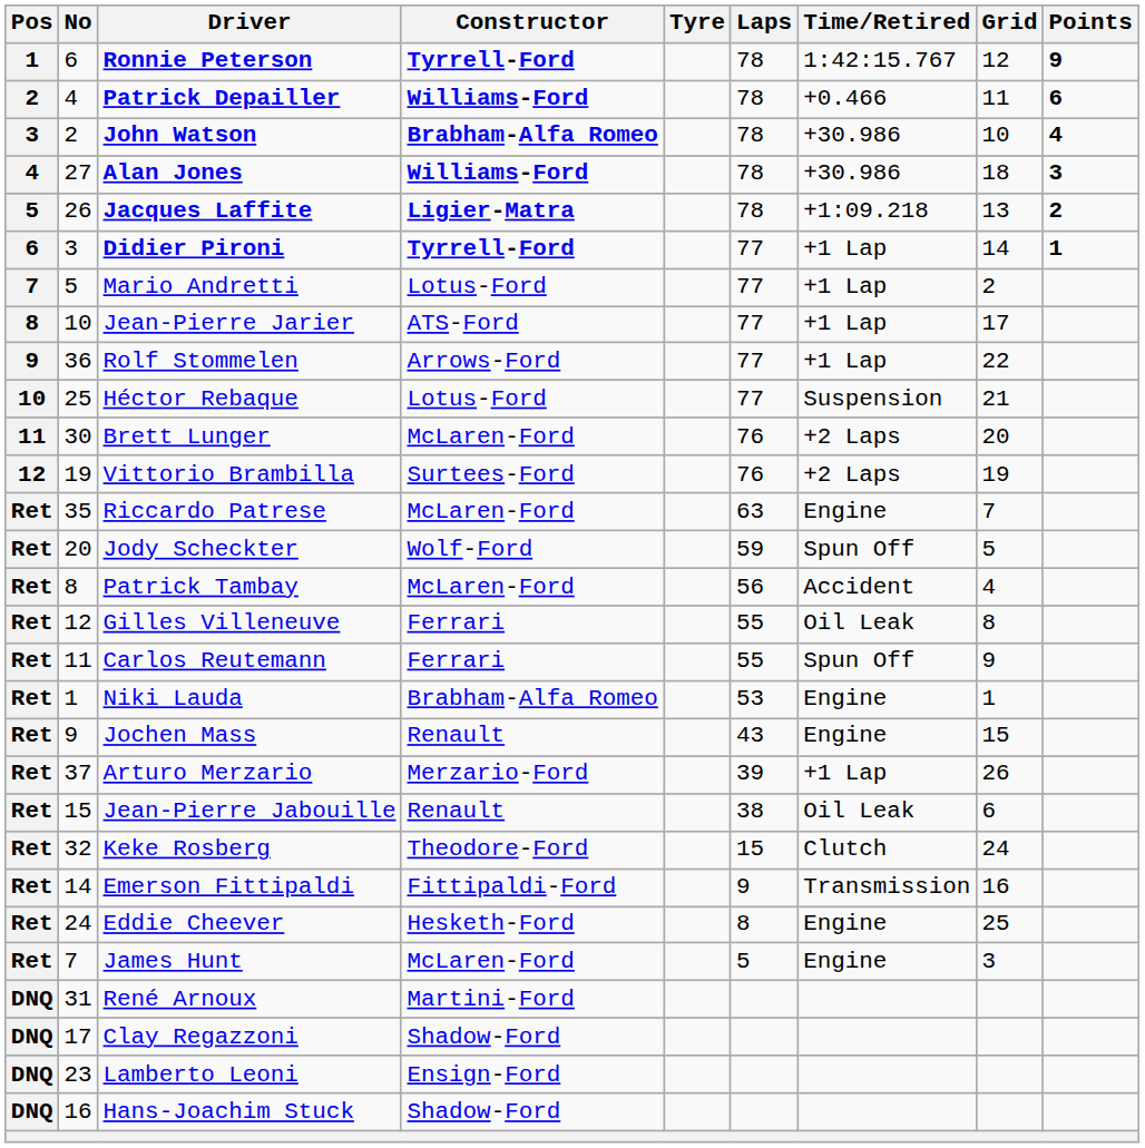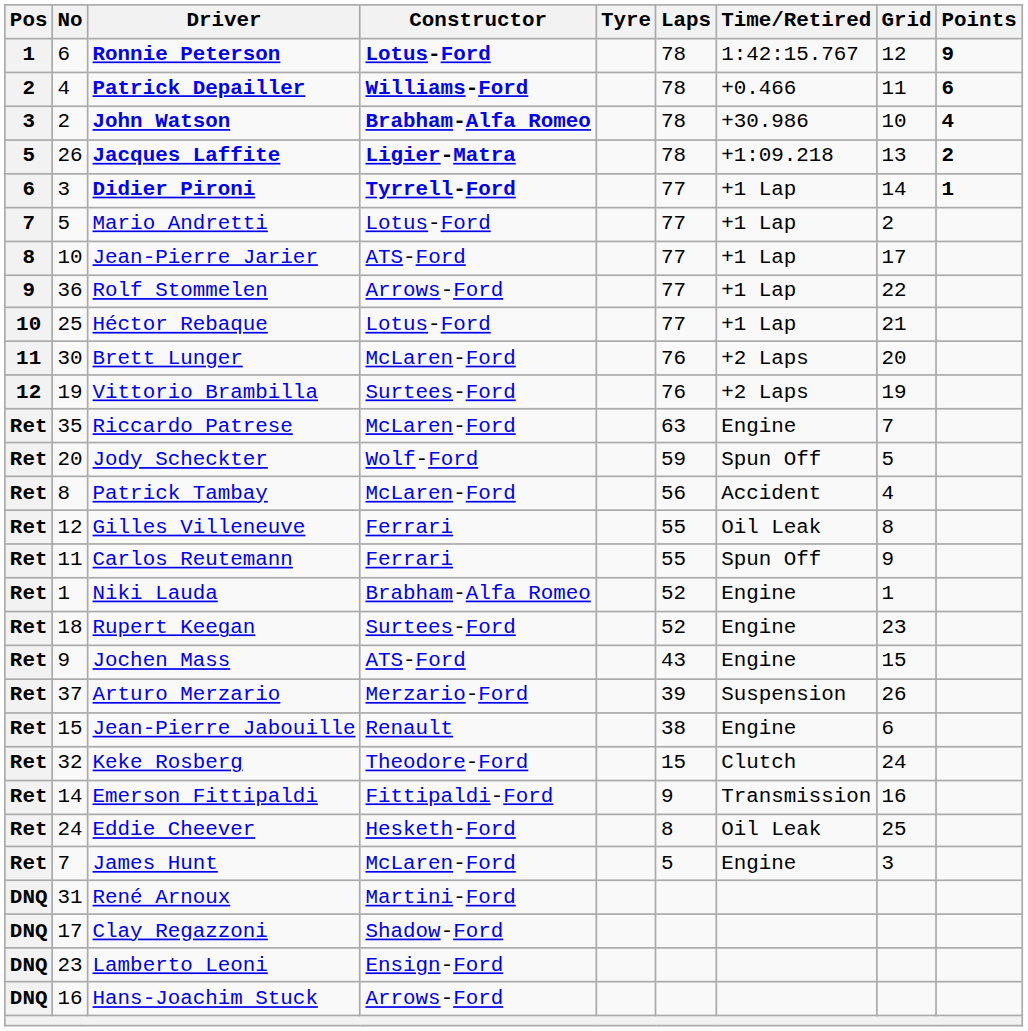 <table class="wikitable" style="font-size: 95%;">
 <tr>
 <th>Pos</th>
 <th>No</th>
 <th>Driver</th>
 <th>Constructor</th>
 <th>Tyre</th>
 <th>Laps</th>
 <th>Time/Retired</th>
 <th>Grid</th>
 <th>Points</th>
 </tr>
 <tr>
 <th>1</th>
 <td>6</td>
 <td> <strong><a href='#'>Ronnie Peterson</a></strong></td>
-<td><strong><a href='#'>Tyrrell</a>-<a href='#'>Ford</a></strong></td>
+<td><strong><a href='#'>Lotus</a>-<a href='#'>Ford</a></strong></td>
 <td></td>
 <td>78</td>
 <td>1:42:15.767</td>
 <td>12</td>
 <td><strong>9</strong></td>
 </tr>
 <tr>
 <th>2</th>
 <td>4</td>
 <td> <strong><a href='#'>Patrick Depailler</a></strong></td>
 <td><strong><a href='#'>Williams</a>-<a href='#'>Ford</a></strong></td>
 <td></td>
 <td>78</td>
 <td>+0.466</td>
 <td>11</td>
 <td><strong>6</strong></td>
 </tr>
 <tr>
 <th>3</th>
 <td>2</td>
 <td> <strong><a href='#'>John Watson</a></strong></td>
 <td><strong><a href='#'>Brabham</a>-<a href='#'>Alfa Romeo</a></strong></td>
 <td></td>
 <td>78</td>
 <td>+30.986</td>
 <td>10</td>
 <td><strong>4</strong></td>
-</tr>
-<tr>
-<th>4</th>
-<td>27</td>
-<td> <strong><a href='#'>Alan Jones</a></strong></td>
-<td><strong><a href='#'>Williams</a>-<a href='#'>Ford</a></strong></td>
-<td></td>
-<td>78</td>
-<td>+30.986</td>
-<td>18</td>
-<td><strong>3</strong></td>
 </tr>
 <tr>
 <th>5</th>
 <td>26</td>
 <td> <strong><a href='#'>Jacques Laffite</a></strong></td>
 <td><strong><a href='#'>Ligier</a>-<a href='#'>Matra</a></strong></td>
 <td></td>
 <td>78</td>
 <td>+1:09.218</td>
 <td>13</td>
 <td><strong>2</strong></td>
 </tr>
 <tr>
 <th>6</th>
 <td>3</td>
 <td> <strong><a href='#'>Didier Pironi</a></strong></td>
 <td><strong><a href='#'>Tyrrell</a>-<a href='#'>Ford</a></strong></td>
 <td></td>
 <td>77</td>
 <td>+1 Lap</td>
 <td>14</td>
 <td><strong>1</strong></td>
 </tr>
 <tr>
 <th>7</th>
 <td>5</td>
 <td> <a href='#'>Mario Andretti</a></td>
 <td><a href='#'>Lotus</a>-<a href='#'>Ford</a></td>
 <td></td>
 <td>77</td>
 <td>+1 Lap</td>
 <td>2</td>
 <td></td>
 </tr>
 <tr>
 <th>8</th>
 <td>10</td>
 <td> <a href='#'>Jean-Pierre Jarier</a></td>
 <td><a href='#'>ATS</a>-<a href='#'>Ford</a></td>
 <td></td>
 <td>77</td>
 <td>+1 Lap</td>
 <td>17</td>
 <td></td>
 </tr>
 <tr>
 <th>9</th>
 <td>36</td>
 <td> <a href='#'>Rolf Stommelen</a></td>
 <td><a href='#'>Arrows</a>-<a href='#'>Ford</a></td>
 <td></td>
 <td>77</td>
 <td>+1 Lap</td>
 <td>22</td>
 <td></td>
 </tr>
 <tr>
 <th>10</th>
 <td>25</td>
 <td> <a href='#'>Héctor Rebaque</a></td>
 <td><a href='#'>Lotus</a>-<a href='#'>Ford</a></td>
 <td></td>
 <td>77</td>
-<td>Suspension</td>
+<td>+1 Lap</td>
 <td>21</td>
 <td></td>
 </tr>
 <tr>
 <th>11</th>
 <td>30</td>
 <td> <a href='#'>Brett Lunger</a></td>
 <td><a href='#'>McLaren</a>-<a href='#'>Ford</a></td>
 <td></td>
 <td>76</td>
 <td>+2 Laps</td>
 <td>20</td>
 <td></td>
 </tr>
 <tr>
 <th>12</th>
 <td>19</td>
 <td> <a href='#'>Vittorio Brambilla</a></td>
 <td><a href='#'>Surtees</a>-<a href='#'>Ford</a></td>
 <td></td>
 <td>76</td>
 <td>+2 Laps</td>
 <td>19</td>
 <td></td>
 </tr>
 <tr>
 <th>Ret</th>
 <td>35</td>
 <td> <a href='#'>Riccardo Patrese</a></td>
 <td><a href='#'>McLaren</a>-<a href='#'>Ford</a></td>
 <td></td>
 <td>63</td>
 <td>Engine</td>
 <td>7</td>
 <td></td>
 </tr>
 <tr>
 <th>Ret</th>
 <td>20</td>
 <td> <a href='#'>Jody Scheckter</a></td>
 <td><a href='#'>Wolf</a>-<a href='#'>Ford</a></td>
 <td></td>
 <td>59</td>
 <td>Spun Off</td>
 <td>5</td>
 <td></td>
 </tr>
 <tr>
 <th>Ret</th>
 <td>8</td>
 <td> <a href='#'>Patrick Tambay</a></td>
 <td><a href='#'>McLaren</a>-<a href='#'>Ford</a></td>
 <td></td>
 <td>56</td>
 <td>Accident</td>
 <td>4</td>
 <td></td>
 </tr>
 <tr>
 <th>Ret</th>
 <td>12</td>
 <td> <a href='#'>Gilles Villeneuve</a></td>
 <td><a href='#'>Ferrari</a></td>
 <td></td>
 <td>55</td>
 <td>Oil Leak</td>
 <td>8</td>
 <td></td>
 </tr>
 <tr>
 <th>Ret</th>
 <td>11</td>
 <td> <a href='#'>Carlos Reutemann</a></td>
 <td><a href='#'>Ferrari</a></td>
 <td></td>
 <td>55</td>
 <td>Spun Off</td>
 <td>9</td>
 <td></td>
 </tr>
 <tr>
 <th>Ret</th>
 <td>1</td>
 <td> <a href='#'>Niki Lauda</a></td>
 <td><a href='#'>Brabham</a>-<a href='#'>Alfa Romeo</a></td>
 <td></td>
-<td>53</td>
+<td>52</td>
 <td>Engine</td>
 <td>1</td>
 <td></td>
 </tr>
 <tr>
 <th>Ret</th>
+<td>18</td>
+<td> <a href='#'>Rupert Keegan</a></td>
+<td><a href='#'>Surtees</a>-<a href='#'>Ford</a></td>
+<td></td>
+<td>52</td>
+<td>Engine</td>
+<td>23</td>
+<td></td>
+</tr>
+<tr>
+<th>Ret</th>
 <td>9</td>
 <td> <a href='#'>Jochen Mass</a></td>
-<td><a href='#'>Renault</a></td>
+<td><a href='#'>ATS</a>-<a href='#'>Ford</a></td>
 <td></td>
 <td>43</td>
 <td>Engine</td>
 <td>15</td>
 <td></td>
 </tr>
 <tr>
 <th>Ret</th>
 <td>37</td>
 <td> <a href='#'>Arturo Merzario</a></td>
 <td><a href='#'>Merzario</a>-<a href='#'>Ford</a></td>
 <td></td>
 <td>39</td>
-<td>+1 Lap</td>
+<td>Suspension</td>
 <td>26</td>
 <td></td>
 </tr>
 <tr>
 <th>Ret</th>
 <td>15</td>
 <td> <a href='#'>Jean-Pierre Jabouille</a></td>
 <td><a href='#'>Renault</a></td>
 <td></td>
 <td>38</td>
-<td>Oil Leak</td>
+<td>Engine</td>
 <td>6</td>
 <td></td>
 </tr>
 <tr>
 <th>Ret</th>
 <td>32</td>
 <td> <a href='#'>Keke Rosberg</a></td>
 <td><a href='#'>Theodore</a>-<a href='#'>Ford</a></td>
 <td></td>
 <td>15</td>
 <td>Clutch</td>
 <td>24</td>
 <td></td>
 </tr>
 <tr>
 <th>Ret</th>
 <td>14</td>
 <td> <a href='#'>Emerson Fittipaldi</a></td>
 <td><a href='#'>Fittipaldi</a>-<a href='#'>Ford</a></td>
 <td></td>
 <td>9</td>
 <td>Transmission</td>
 <td>16</td>
 <td></td>
 </tr>
 <tr>
 <th>Ret</th>
 <td>24</td>
 <td> <a href='#'>Eddie Cheever</a></td>
 <td><a href='#'>Hesketh</a>-<a href='#'>Ford</a></td>
 <td></td>
 <td>8</td>
-<td>Engine</td>
+<td>Oil Leak</td>
 <td>25</td>
 <td></td>
 </tr>
 <tr>
 <th>Ret</th>
 <td>7</td>
 <td> <a href='#'>James Hunt</a></td>
 <td><a href='#'>McLaren</a>-<a href='#'>Ford</a></td>
 <td></td>
 <td>5</td>
 <td>Engine</td>
 <td>3</td>
 <td></td>
 </tr>
 <tr>
 <th>DNQ</th>
 <td>31</td>
 <td> <a href='#'>René Arnoux</a></td>
 <td><a href='#'>Martini</a>-<a href='#'>Ford</a></td>
 <td></td>
 <td></td>
 <td></td>
 <td></td>
 <td></td>
 </tr>
 <tr>
 <th>DNQ</th>
 <td>17</td>
 <td> <a href='#'>Clay Regazzoni</a></td>
 <td><a href='#'>Shadow</a>-<a href='#'>Ford</a></td>
 <td></td>
 <td></td>
 <td></td>
 <td></td>
 <td></td>
 </tr>
 <tr>
 <th>DNQ</th>
 <td>23</td>
 <td> <a href='#'>Lamberto Leoni</a></td>
 <td><a href='#'>Ensign</a>-<a href='#'>Ford</a></td>
 <td></td>
 <td></td>
 <td></td>
 <td></td>
 <td></td>
 </tr>
 <tr>
 <th>DNQ</th>
 <td>16</td>
 <td> <a href='#'>Hans-Joachim Stuck</a></td>
-<td><a href='#'>Shadow</a>-<a href='#'>Ford</a></td>
+<td><a href='#'>Arrows</a>-<a href='#'>Ford</a></td>
 <td></td>
 <td></td>
 <td></td>
 <td></td>
 <td></td>
 </tr>
 <tr>
 <th colspan="9"></th>
 </tr>
 </table>
